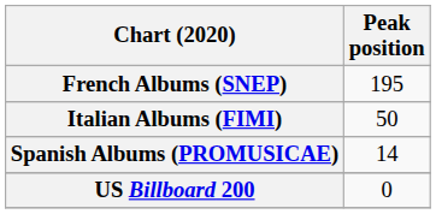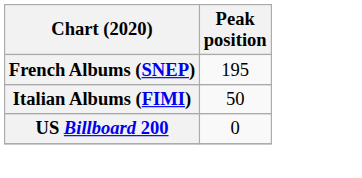 <table class="wikitable sortable plainrowheaders" style="text-align:center">
 <tr>
 <th scope="col">Chart (2020)</th>
 <th scope="col">Peak<br>position</th>
 </tr>
 <tr>
 </tr>
 <tr>
 </tr>
 <tr>
 </tr>
 <tr>
 </tr>
 <tr>
 </tr>
 <tr>
 <th scope="row">French Albums (<a href='#'>SNEP</a>)</th>
 <td>195</td>
 </tr>
 <tr>
 </tr>
 <tr>
 </tr>
 <tr>
 <th scope="row">Italian Albums (<a href='#'>FIMI</a>)</th>
 <td>50</td>
 </tr>
 <tr>
 </tr>
 <tr>
 </tr>
 <tr>
-<th scope="row">Spanish Albums (<a href='#'>PROMUSICAE</a>)</th>
-<td>14</td>
-</tr>
-<tr>
 </tr>
 <tr>
 </tr>
 <tr>
 <th scope="row">US <a href='#'><em>Billboard</em> 200</a></th>
 <td>0</td>
 </tr>
 <tr>
 </tr>
 </table>
